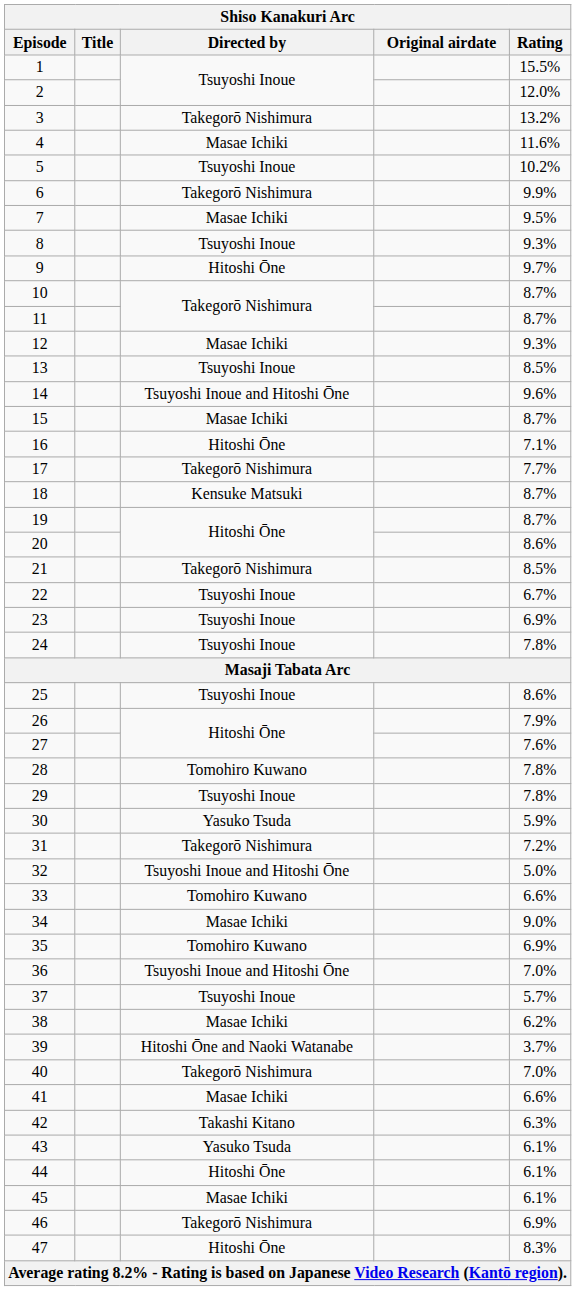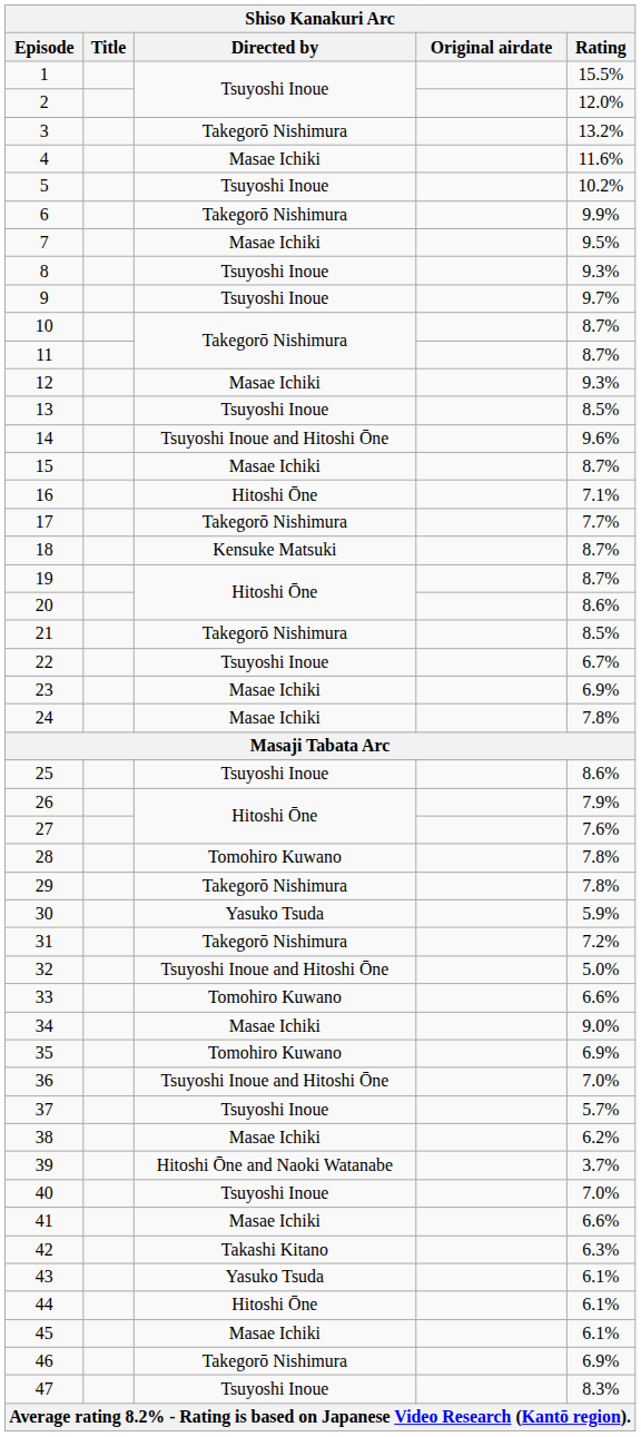 <table class="wikitable" style="text-align: center;">
 <tr>
 <th colspan="5">Shiso Kanakuri Arc</th>
 </tr>
 <tr>
 <th>Episode</th>
 <th>Title</th>
 <th>Directed by</th>
 <th>Original airdate</th>
 <th>Rating</th>
 </tr>
 <tr>
 <td>1</td>
 <td></td>
 <td rowspan=2>Tsuyoshi Inoue</td>
 <td></td>
 <td><span>15.5%</span></td>
 </tr>
 <tr>
 <td>2</td>
 <td></td>
 <td></td>
 <td>12.0%</td>
 </tr>
 <tr>
 <td>3</td>
 <td></td>
 <td>Takegorō Nishimura</td>
 <td></td>
 <td>13.2%</td>
 </tr>
 <tr>
 <td>4</td>
 <td></td>
 <td>Masae Ichiki</td>
 <td></td>
 <td>11.6%</td>
 </tr>
 <tr>
 <td>5</td>
 <td></td>
 <td>Tsuyoshi Inoue</td>
 <td></td>
 <td>10.2%</td>
 </tr>
 <tr>
 <td>6</td>
 <td></td>
 <td>Takegorō Nishimura</td>
 <td></td>
 <td>9.9%</td>
 </tr>
 <tr>
 <td>7</td>
 <td></td>
 <td>Masae Ichiki</td>
 <td></td>
 <td>9.5%</td>
 </tr>
 <tr>
 <td>8</td>
 <td></td>
 <td>Tsuyoshi Inoue</td>
 <td></td>
 <td>9.3%</td>
 </tr>
 <tr>
 <td>9</td>
 <td></td>
-<td>Hitoshi Ōne</td>
+<td>Tsuyoshi Inoue</td>
 <td></td>
 <td>9.7%</td>
 </tr>
 <tr>
 <td>10</td>
 <td></td>
 <td rowspan=2>Takegorō Nishimura</td>
 <td></td>
 <td>8.7%</td>
 </tr>
 <tr>
 <td>11</td>
 <td></td>
 <td></td>
 <td>8.7%</td>
 </tr>
 <tr>
 <td>12</td>
 <td></td>
 <td>Masae Ichiki</td>
 <td></td>
 <td>9.3%</td>
 </tr>
 <tr>
 <td>13</td>
 <td></td>
 <td>Tsuyoshi Inoue</td>
 <td></td>
 <td>8.5%</td>
 </tr>
 <tr>
 <td>14</td>
 <td></td>
 <td>Tsuyoshi Inoue and Hitoshi Ōne</td>
 <td></td>
 <td>9.6%</td>
 </tr>
 <tr>
 <td>15</td>
 <td></td>
 <td>Masae Ichiki</td>
 <td></td>
 <td>8.7%</td>
 </tr>
 <tr>
 <td>16</td>
 <td></td>
 <td>Hitoshi Ōne</td>
 <td></td>
 <td>7.1%</td>
 </tr>
 <tr>
 <td>17</td>
 <td></td>
 <td>Takegorō Nishimura</td>
 <td></td>
 <td>7.7%</td>
 </tr>
 <tr>
 <td>18</td>
 <td></td>
 <td>Kensuke Matsuki</td>
 <td></td>
 <td>8.7%</td>
 </tr>
 <tr>
 <td>19</td>
 <td></td>
 <td rowspan=2>Hitoshi Ōne</td>
 <td></td>
 <td>8.7%</td>
 </tr>
 <tr>
 <td>20</td>
 <td></td>
 <td></td>
 <td>8.6%</td>
 </tr>
 <tr>
 <td>21</td>
 <td></td>
 <td>Takegorō Nishimura</td>
 <td></td>
 <td>8.5%</td>
 </tr>
 <tr>
 <td>22</td>
 <td></td>
 <td>Tsuyoshi Inoue</td>
 <td></td>
 <td>6.7%</td>
 </tr>
 <tr>
 <td>23</td>
 <td></td>
-<td>Tsuyoshi Inoue</td>
+<td>Masae Ichiki</td>
 <td></td>
 <td>6.9%</td>
 </tr>
 <tr>
 <td>24</td>
 <td></td>
-<td>Tsuyoshi Inoue</td>
+<td>Masae Ichiki</td>
 <td></td>
 <td>7.8%</td>
 </tr>
 <tr>
 <th colspan="5">Masaji Tabata Arc</th>
 </tr>
 <tr>
 <td>25</td>
 <td></td>
 <td>Tsuyoshi Inoue</td>
 <td></td>
 <td>8.6%</td>
 </tr>
 <tr>
 <td>26</td>
 <td></td>
 <td rowspan=2>Hitoshi Ōne</td>
 <td></td>
 <td>7.9%</td>
 </tr>
 <tr>
 <td>27</td>
 <td></td>
 <td></td>
 <td>7.6%</td>
 </tr>
 <tr>
 <td>28</td>
 <td></td>
 <td>Tomohiro Kuwano</td>
 <td></td>
 <td>7.8%</td>
 </tr>
 <tr>
 <td>29</td>
 <td></td>
-<td>Tsuyoshi Inoue</td>
+<td>Takegorō Nishimura</td>
 <td></td>
 <td>7.8%</td>
 </tr>
 <tr>
 <td>30</td>
 <td></td>
 <td>Yasuko Tsuda</td>
 <td></td>
 <td>5.9%</td>
 </tr>
 <tr>
 <td>31</td>
 <td></td>
 <td>Takegorō Nishimura</td>
 <td></td>
 <td>7.2%</td>
 </tr>
 <tr>
 <td>32</td>
 <td></td>
 <td>Tsuyoshi Inoue and Hitoshi Ōne</td>
 <td></td>
 <td>5.0%</td>
 </tr>
 <tr>
 <td>33</td>
 <td></td>
 <td>Tomohiro Kuwano</td>
 <td></td>
 <td>6.6%</td>
 </tr>
 <tr>
 <td>34</td>
 <td></td>
 <td>Masae Ichiki</td>
 <td></td>
 <td>9.0%</td>
 </tr>
 <tr>
 <td>35</td>
 <td></td>
 <td>Tomohiro Kuwano</td>
 <td></td>
 <td>6.9%</td>
 </tr>
 <tr>
 <td>36</td>
 <td></td>
 <td>Tsuyoshi Inoue and Hitoshi Ōne</td>
 <td></td>
 <td>7.0%</td>
 </tr>
 <tr>
 <td>37</td>
 <td></td>
 <td>Tsuyoshi Inoue</td>
 <td></td>
 <td>5.7%</td>
 </tr>
 <tr>
 <td>38</td>
 <td></td>
 <td>Masae Ichiki</td>
 <td></td>
 <td>6.2%</td>
 </tr>
 <tr>
 <td>39</td>
 <td></td>
 <td>Hitoshi Ōne and Naoki Watanabe</td>
 <td></td>
 <td><span>3.7%</span></td>
 </tr>
 <tr>
 <td>40</td>
 <td></td>
-<td>Takegorō Nishimura</td>
+<td>Tsuyoshi Inoue</td>
 <td></td>
 <td>7.0%</td>
 </tr>
 <tr>
 <td>41</td>
 <td></td>
 <td>Masae Ichiki</td>
 <td></td>
 <td>6.6%</td>
 </tr>
 <tr>
 <td>42</td>
 <td></td>
 <td>Takashi Kitano</td>
 <td></td>
 <td>6.3%</td>
 </tr>
 <tr>
 <td>43</td>
 <td></td>
 <td>Yasuko Tsuda</td>
 <td></td>
 <td>6.1%</td>
 </tr>
 <tr>
 <td>44</td>
 <td></td>
 <td>Hitoshi Ōne</td>
 <td></td>
 <td>6.1%</td>
 </tr>
 <tr>
 <td>45</td>
 <td></td>
 <td>Masae Ichiki</td>
 <td></td>
 <td>6.1%</td>
 </tr>
 <tr>
 <td>46</td>
 <td></td>
 <td>Takegorō Nishimura</td>
 <td></td>
 <td>6.9%</td>
 </tr>
 <tr>
 <td>47</td>
 <td></td>
-<td>Hitoshi Ōne</td>
+<td>Tsuyoshi Inoue</td>
 <td></td>
 <td>8.3%</td>
 </tr>
 <tr>
 <th colspan="5">Average rating 8.2% - Rating is based on Japanese <a href='#'>Video Research</a> (<a href='#'>Kantō region</a>).</th>
 </tr>
 </table>
